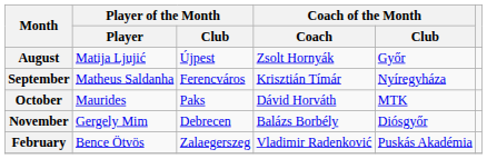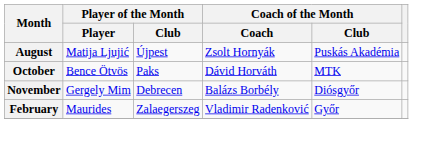 <table class="wikitable">
 <tr>
 <th rowspan="2">Month</th>
 <th colspan="2">Player of the Month</th>
 <th colspan="2">Coach of the Month</th>
 <th rowspan="2"></th>
 </tr>
 <tr>
 <th>Player</th>
 <th>Club</th>
 <th>Coach</th>
 <th>Club</th>
 </tr>
 <tr>
 <th>August</th>
 <td> <a href='#'>Matija Ljujić</a></td>
 <td><a href='#'>Újpest</a></td>
 <td> <a href='#'>Zsolt Hornyák</a></td>
-<td><a href='#'>Győr</a></td>
-<td></td>
-</tr>
-<tr>
-<th>September</th>
-<td> <a href='#'>Matheus Saldanha</a></td>
-<td><a href='#'>Ferencváros</a></td>
-<td> <a href='#'>Krisztián Tímár</a></td>
-<td><a href='#'>Nyíregyháza</a></td>
+<td><a href='#'>Puskás Akadémia</a></td>
 <td></td>
 </tr>
 <tr>
 <th>October</th>
-<td> <a href='#'>Maurides</a></td>
+<td> <a href='#'>Bence Ötvös</a></td>
 <td><a href='#'>Paks</a></td>
 <td> <a href='#'>Dávid Horváth</a></td>
 <td><a href='#'>MTK</a></td>
 <td></td>
 </tr>
 <tr>
 <th>November</th>
 <td> <a href='#'>Gergely Mim</a></td>
 <td><a href='#'>Debrecen</a></td>
 <td> <a href='#'>Balázs Borbély</a></td>
 <td><a href='#'>Diósgyőr</a></td>
 <td></td>
 </tr>
 <tr>
 <th>February</th>
-<td> <a href='#'>Bence Ötvös</a></td>
+<td> <a href='#'>Maurides</a></td>
 <td><a href='#'>Zalaegerszeg</a></td>
 <td> <a href='#'>Vladimir Radenković</a></td>
-<td><a href='#'>Puskás Akadémia</a></td>
+<td><a href='#'>Győr</a></td>
 <td></td>
 </tr>
 <tr>
 </tr>
 </table>
